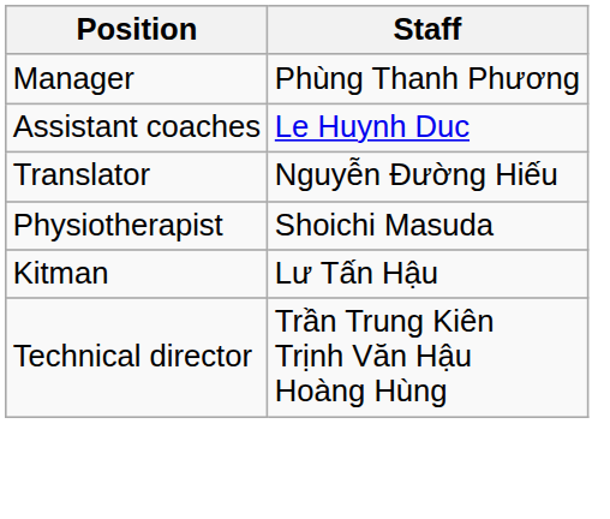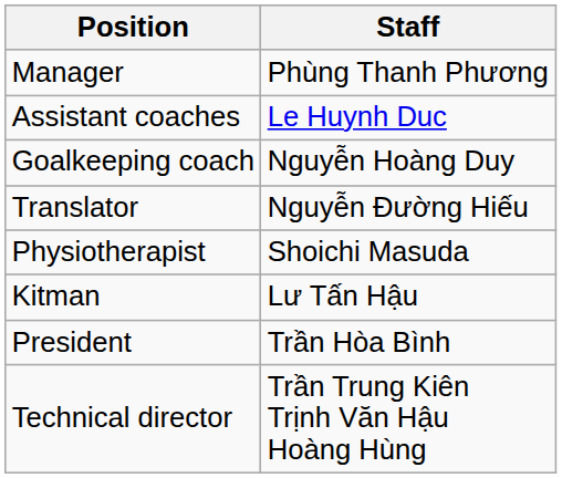 <table class="wikitable">
 <tr>
 <th>Position</th>
 <th>Staff</th>
 </tr>
 <tr>
 <td>Manager</td>
 <td> Phùng Thanh Phương</td>
 </tr>
 <tr>
 <td>Assistant coaches</td>
 <td> <a href='#'>Le Huynh Duc</a></td>
 </tr>
 <tr>
+<td>Goalkeeping coach</td>
+<td> Nguyễn Hoàng Duy</td>
+</tr>
+<tr>
 <td>Translator</td>
 <td> Nguyễn Đường Hiếu</td>
 </tr>
 <tr>
 <td>Physiotherapist</td>
 <td> Shoichi Masuda</td>
 </tr>
 <tr>
 <td>Kitman</td>
 <td> Lư Tấn Hậu</td>
 </tr>
 <tr>
+<td>President</td>
+<td> Trần Hòa Bình</td>
+</tr>
+<tr>
 <td>Technical director</td>
 <td> Trần Trung Kiên<br> Trịnh Văn Hậu<br> Hoàng Hùng</td>
 </tr>
 </table>
